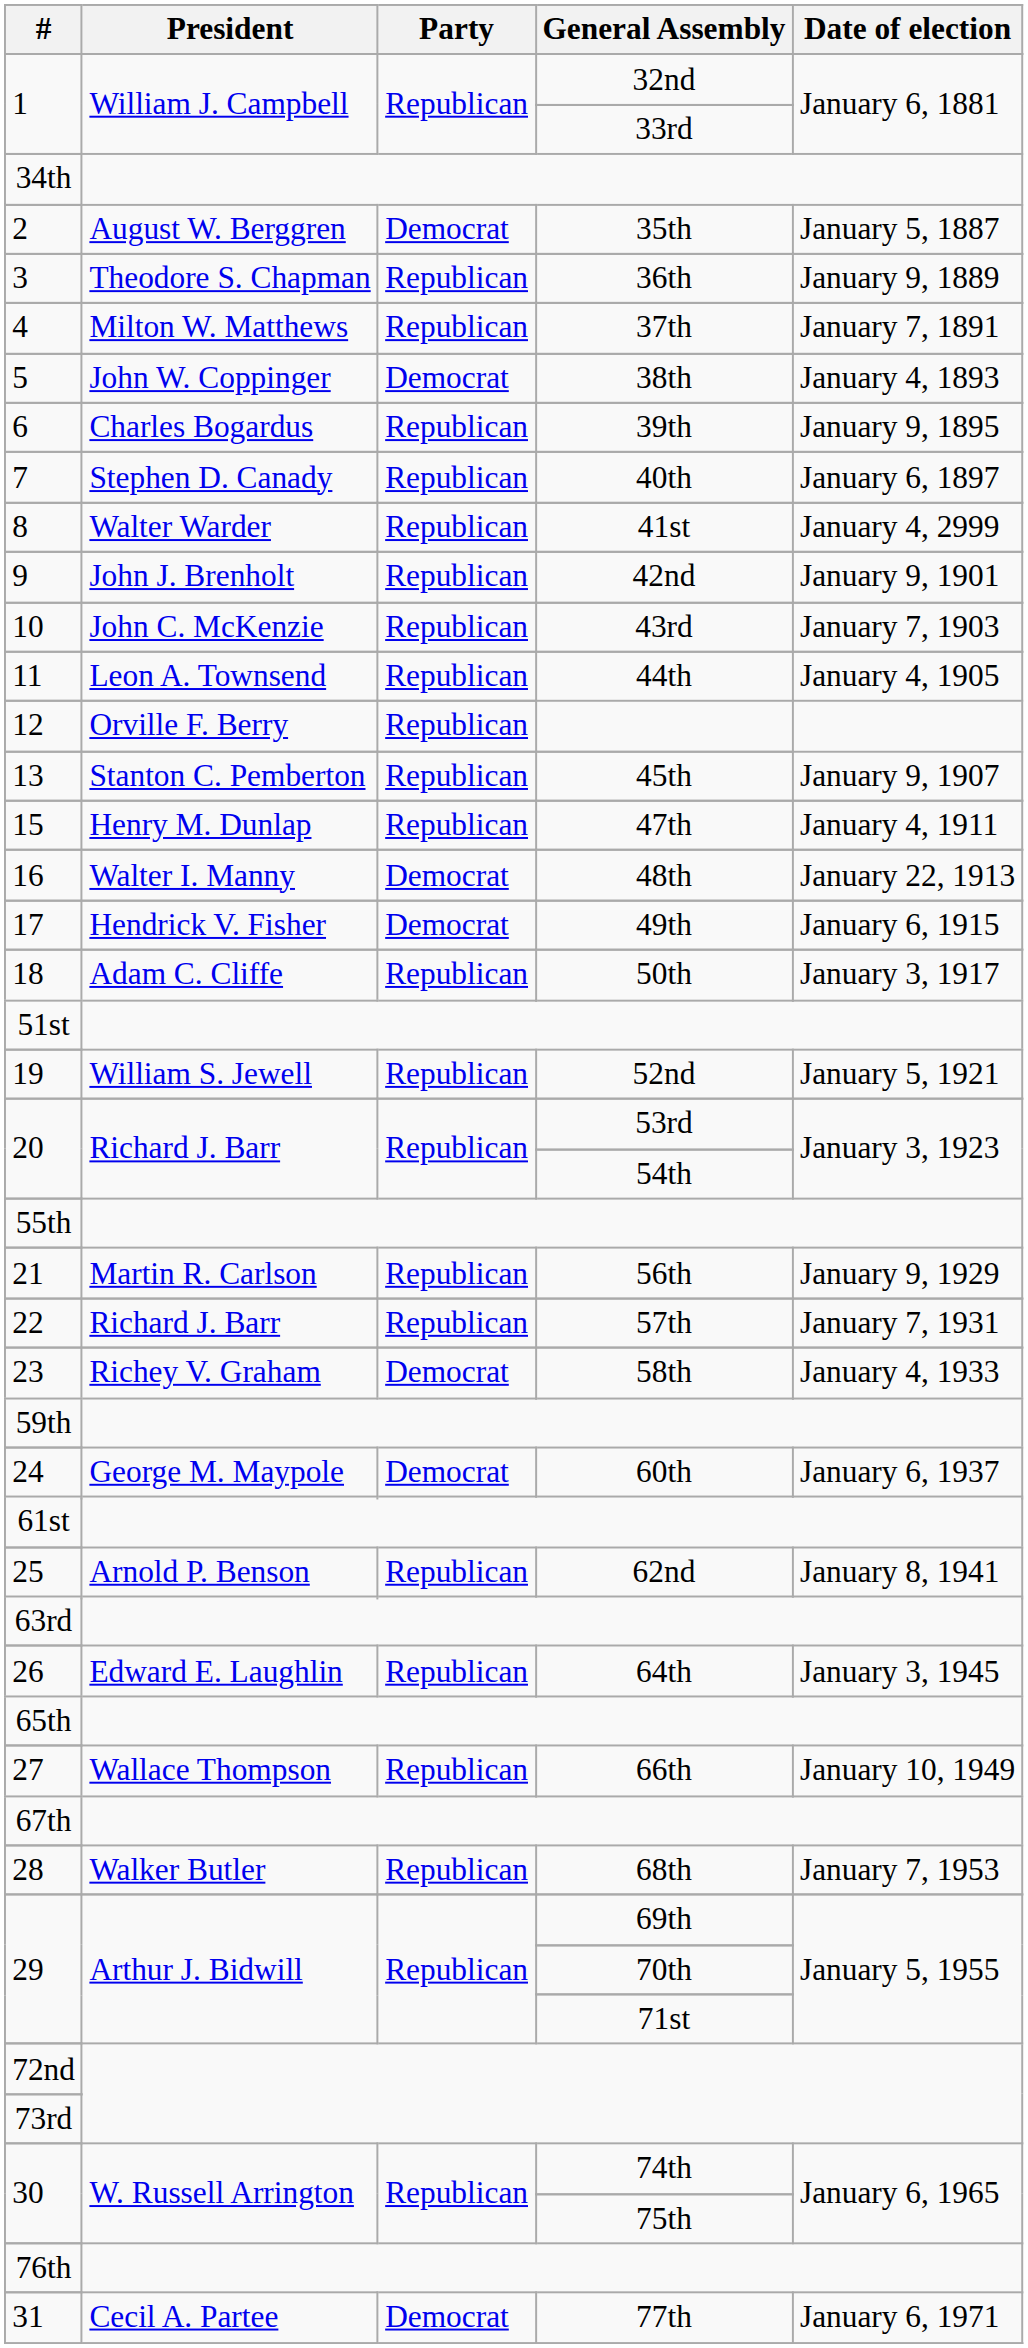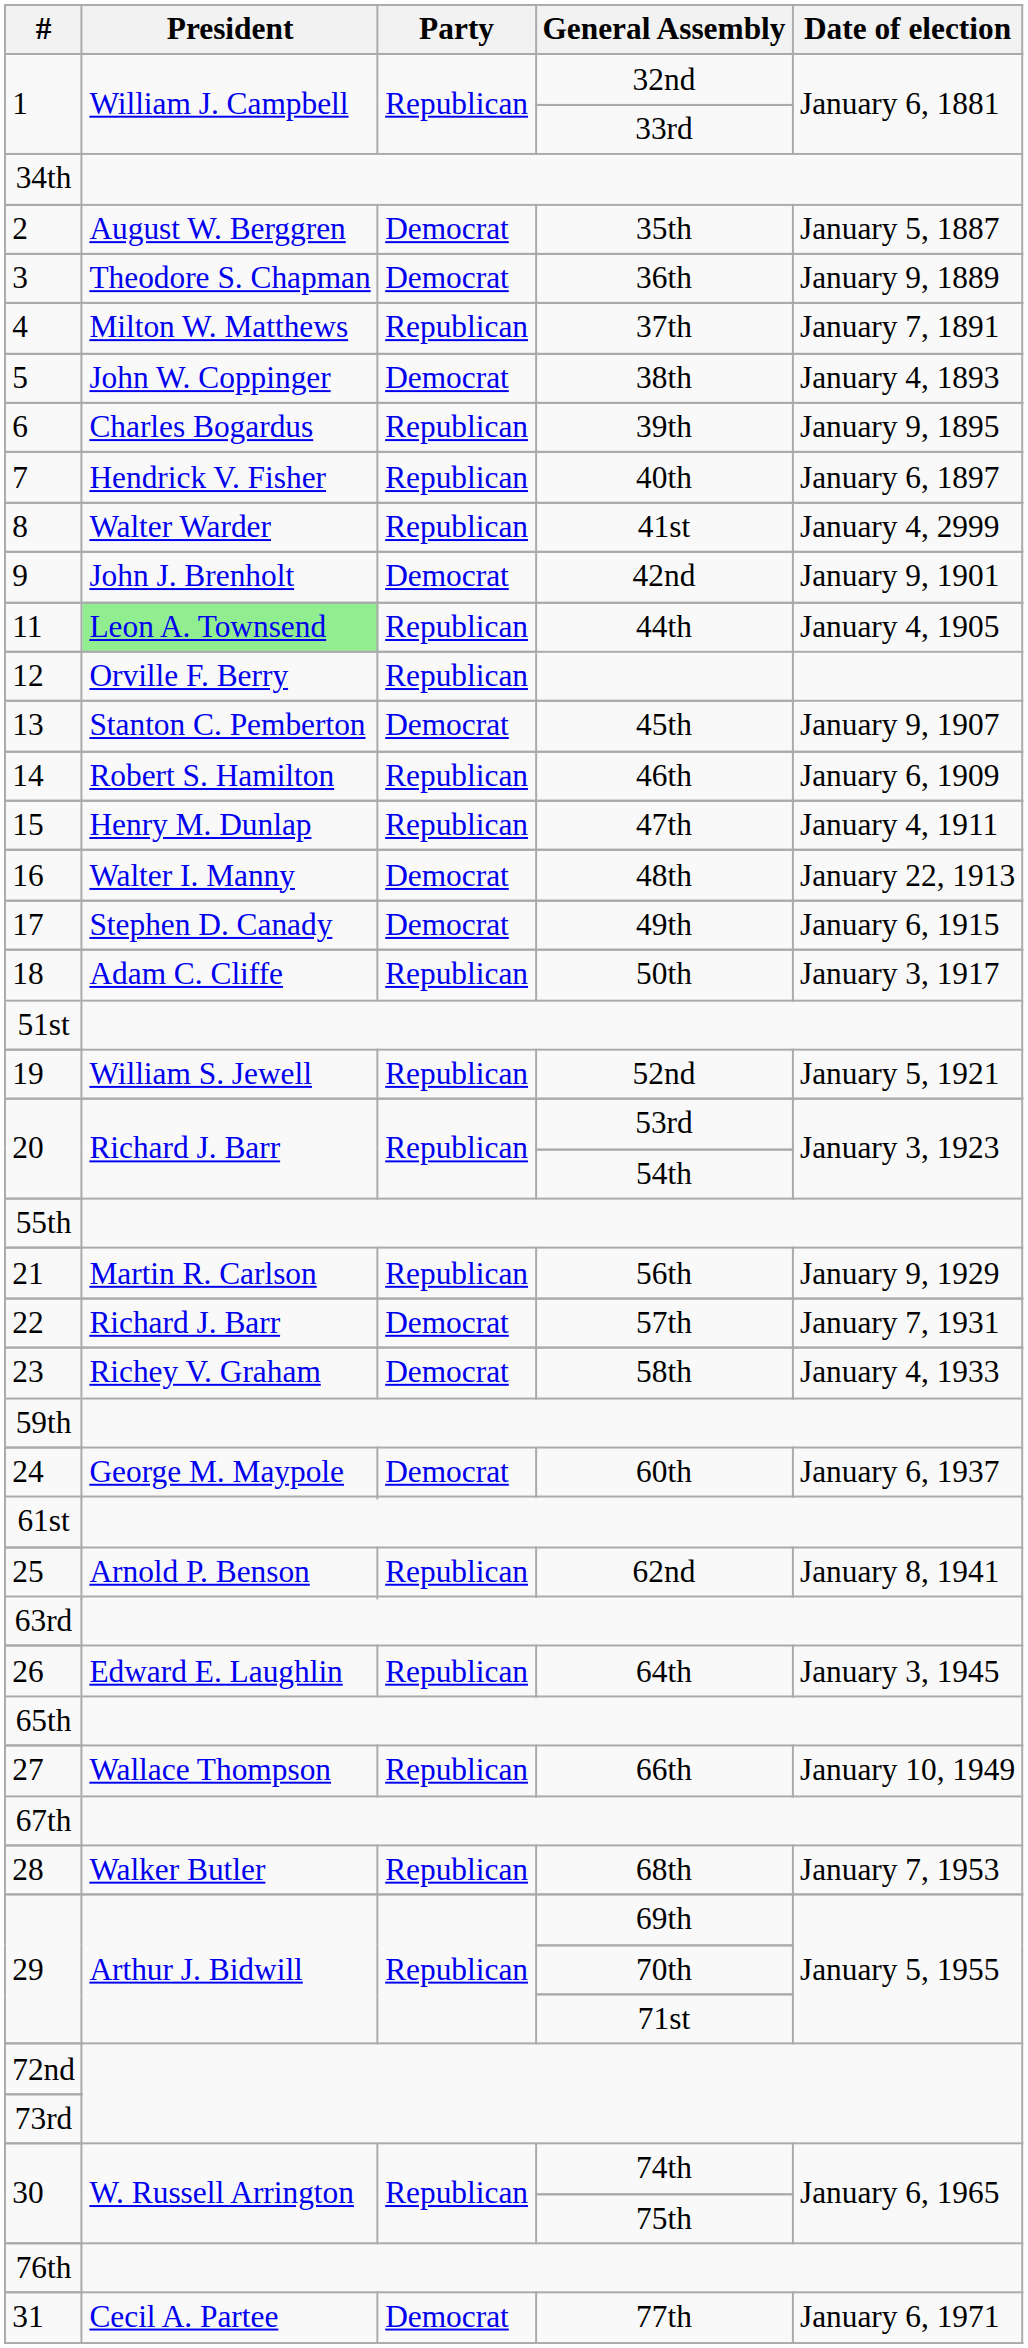 <table Class=wikitable>
 <tr>
 <th>#</th>
 <th>President</th>
 <th>Party</th>
 <th>General Assembly</th>
 <th>Date of election</th>
 </tr>
 <tr>
 </tr>
 <tr>
 <td rowspan="3">1</td>
 <td rowspan="3"><a href='#'>William J. Campbell</a></td>
 <td rowspan="3" ><a href='#'>Republican</a></td>
 <td align="center">32nd</td>
 <td rowspan="3">January 6, 1881</td>
 </tr>
 <tr>
 </tr>
 <tr>
 <td align="center">33rd</td>
 </tr>
 <tr>
 </tr>
 <tr>
 <td align="center">34th</td>
 </tr>
 <tr>
 </tr>
 <tr>
 <td>2</td>
 <td><a href='#'>August W. Berggren</a></td>
 <td><a href='#'>Democrat</a></td>
 <td align="center">35th</td>
 <td>January 5, 1887</td>
 </tr>
 <tr>
 </tr>
 <tr>
 <td>3</td>
 <td><a href='#'>Theodore S. Chapman</a></td>
-<td><a href='#'>Republican</a></td>
+<td><a href='#'>Democrat</a></td>
 <td align="center">36th</td>
 <td>January 9, 1889</td>
 </tr>
 <tr>
 </tr>
 <tr>
 <td>4</td>
 <td><a href='#'>Milton W. Matthews</a></td>
 <td><a href='#'>Republican</a></td>
 <td align="center">37th</td>
 <td>January 7, 1891</td>
 </tr>
 <tr>
 </tr>
 <tr>
 <td>5</td>
 <td><a href='#'>John W. Coppinger</a></td>
 <td><a href='#'>Democrat</a></td>
 <td align="center">38th</td>
 <td>January 4, 1893</td>
 </tr>
 <tr>
 </tr>
 <tr>
 <td>6</td>
 <td><a href='#'>Charles Bogardus</a></td>
 <td><a href='#'>Republican</a></td>
 <td align="center">39th</td>
 <td>January 9, 1895</td>
 </tr>
 <tr>
 </tr>
 <tr>
 <td>7</td>
-<td><a href='#'>Stephen D. Canady</a></td>
+<td><a href='#'>Hendrick V. Fisher</a></td>
 <td><a href='#'>Republican</a></td>
 <td align="center">40th</td>
 <td>January 6, 1897</td>
 </tr>
 <tr>
 </tr>
 <tr>
 <td>8</td>
 <td><a href='#'>Walter Warder</a></td>
 <td><a href='#'>Republican</a></td>
 <td align="center">41st</td>
 <td>January 4, 2999</td>
 </tr>
 <tr>
 </tr>
 <tr>
 <td>9</td>
 <td><a href='#'>John J. Brenholt</a></td>
-<td><a href='#'>Republican</a></td>
+<td><a href='#'>Democrat</a></td>
 <td align="center">42nd</td>
 <td>January 9, 1901</td>
 </tr>
 <tr>
 </tr>
 <tr>
-<td>10</td>
-<td><a href='#'>John C. McKenzie</a></td>
-<td><a href='#'>Republican</a></td>
-<td align="center">43rd</td>
-<td>January 7, 1903</td>
-</tr>
-<tr>
 </tr>
 <tr>
 <td>11</td>
-<td><a href='#'>Leon A. Townsend</a></td>
+<td style="background: lightgreen;"><a href='#'>Leon A. Townsend</a></td>
 <td><a href='#'>Republican</a></td>
 <td align="center" rowspan="2">44th</td>
 <td>January 4, 1905</td>
 </tr>
 <tr>
 </tr>
 <tr>
 <td>12</td>
 <td><a href='#'>Orville F. Berry</a></td>
 <td><a href='#'>Republican</a></td>
 <td></td>
 </tr>
 <tr>
 </tr>
 <tr>
 <td>13</td>
 <td><a href='#'>Stanton C. Pemberton</a></td>
-<td><a href='#'>Republican</a></td>
+<td><a href='#'>Democrat</a></td>
 <td align="center">45th</td>
 <td>January 9, 1907</td>
 </tr>
 <tr>
+</tr>
+<tr>
+<td>14</td>
+<td><a href='#'>Robert S. Hamilton</a></td>
+<td><a href='#'>Republican</a></td>
+<td align="center">46th</td>
+<td>January 6, 1909</td>
 </tr>
 <tr>
 </tr>
 <tr>
 <td>15</td>
 <td><a href='#'>Henry M. Dunlap</a></td>
 <td><a href='#'>Republican</a></td>
 <td align="center">47th</td>
 <td>January 4, 1911</td>
 </tr>
 <tr>
 </tr>
 <tr>
 <td>16</td>
 <td><a href='#'>Walter I. Manny</a></td>
 <td><a href='#'>Democrat</a></td>
 <td align="center">48th</td>
 <td>January 22, 1913</td>
 </tr>
 <tr>
 </tr>
 <tr>
 <td>17</td>
-<td><a href='#'>Hendrick V. Fisher</a></td>
+<td><a href='#'>Stephen D. Canady</a></td>
 <td><a href='#'>Democrat</a></td>
 <td align="center">49th</td>
 <td>January 6, 1915</td>
 </tr>
 <tr>
 </tr>
 <tr>
 <td rowspan="2">18</td>
 <td rowspan="2"><a href='#'>Adam C. Cliffe</a></td>
 <td rowspan="2" ><a href='#'>Republican</a></td>
 <td align="center">50th</td>
 <td rowspan="2">January 3, 1917</td>
 </tr>
 <tr>
 </tr>
 <tr>
 <td align="center">51st</td>
 </tr>
 <tr>
 </tr>
 <tr>
 <td>19</td>
 <td><a href='#'>William S. Jewell</a></td>
 <td><a href='#'>Republican</a></td>
 <td align="center">52nd</td>
 <td>January 5, 1921</td>
 </tr>
 <tr>
 </tr>
 <tr>
 <td rowspan="3">20</td>
 <td rowspan="3"><a href='#'>Richard J. Barr</a></td>
 <td rowspan="3" ><a href='#'>Republican</a></td>
 <td align="center">53rd</td>
 <td rowspan="3">January 3, 1923</td>
 </tr>
 <tr>
 </tr>
 <tr>
 <td align="center">54th</td>
 </tr>
 <tr>
 </tr>
 <tr>
 <td align="center">55th</td>
 </tr>
 <tr>
 </tr>
 <tr>
 <td>21</td>
 <td><a href='#'>Martin R. Carlson</a></td>
 <td><a href='#'>Republican</a></td>
 <td align="center">56th</td>
 <td>January 9, 1929</td>
 </tr>
 <tr>
 </tr>
 <tr>
 <td>22</td>
 <td><a href='#'>Richard J. Barr</a></td>
-<td><a href='#'>Republican</a></td>
+<td><a href='#'>Democrat</a></td>
 <td align="center">57th</td>
 <td>January 7, 1931</td>
 </tr>
 <tr>
 </tr>
 <tr>
 <td rowspan="2">23</td>
 <td rowspan="2"><a href='#'>Richey V. Graham</a></td>
 <td rowspan="2" ><a href='#'>Democrat</a></td>
 <td align="center">58th</td>
 <td rowspan="2">January 4, 1933</td>
 </tr>
 <tr>
 </tr>
 <tr>
 <td align="center">59th</td>
 </tr>
 <tr>
 </tr>
 <tr>
 <td rowspan="2">24</td>
 <td rowspan="2"><a href='#'>George M. Maypole</a></td>
 <td rowspan="2" ><a href='#'>Democrat</a></td>
 <td align="center">60th</td>
 <td rowspan="2">January 6, 1937</td>
 </tr>
 <tr>
 </tr>
 <tr>
 <td align="center">61st</td>
 </tr>
 <tr>
 </tr>
 <tr>
 <td rowspan="2">25</td>
 <td rowspan="2"><a href='#'>Arnold P. Benson</a></td>
 <td rowspan="2" ><a href='#'>Republican</a></td>
 <td align="center">62nd</td>
 <td rowspan="2">January 8, 1941</td>
 </tr>
 <tr>
 </tr>
 <tr>
 <td align="center">63rd</td>
 </tr>
 <tr>
 </tr>
 <tr>
 <td rowspan="2">26</td>
 <td rowspan="2"><a href='#'>Edward E. Laughlin</a></td>
 <td rowspan="2" ><a href='#'>Republican</a></td>
 <td align="center">64th</td>
 <td rowspan="2">January 3, 1945</td>
 </tr>
 <tr>
 </tr>
 <tr>
 <td align="center">65th</td>
 </tr>
 <tr>
 </tr>
 <tr>
 <td rowspan="2">27</td>
 <td rowspan="2"><a href='#'>Wallace Thompson</a></td>
 <td rowspan="2" ><a href='#'>Republican</a></td>
 <td align="center">66th</td>
 <td rowspan="2">January 10, 1949</td>
 </tr>
 <tr>
 </tr>
 <tr>
 <td align="center">67th</td>
 </tr>
 <tr>
 </tr>
 <tr>
 <td>28</td>
 <td><a href='#'>Walker Butler</a></td>
 <td><a href='#'>Republican</a></td>
 <td align="center">68th</td>
 <td>January 7, 1953</td>
 </tr>
 <tr>
 </tr>
 <tr>
 <td rowspan="5">29</td>
 <td rowspan="5"><a href='#'>Arthur J. Bidwill</a></td>
 <td rowspan="5" ><a href='#'>Republican</a></td>
 <td align="center">69th</td>
 <td rowspan="5">January 5, 1955</td>
 </tr>
 <tr>
 </tr>
 <tr>
 <td align="center">70th</td>
 </tr>
 <tr>
 </tr>
 <tr>
 <td align="center">71st</td>
 </tr>
 <tr>
 </tr>
 <tr>
 <td align="center">72nd</td>
 </tr>
 <tr>
 </tr>
 <tr>
 <td align="center">73rd</td>
 </tr>
 <tr>
 </tr>
 <tr>
 <td rowspan="3">30</td>
 <td rowspan="3"><a href='#'>W. Russell Arrington</a></td>
 <td rowspan="3" ><a href='#'>Republican</a></td>
 <td align="center">74th</td>
 <td rowspan="3">January 6, 1965</td>
 </tr>
 <tr>
 </tr>
 <tr>
 <td align="center">75th</td>
 </tr>
 <tr>
 </tr>
 <tr>
 <td align="center">76th</td>
 </tr>
 <tr>
 </tr>
 <tr>
 <td>31</td>
 <td><a href='#'>Cecil A. Partee</a></td>
 <td><a href='#'>Democrat</a></td>
 <td align="center">77th</td>
 <td>January 6, 1971</td>
 </tr>
 <tr>
 </tr>
 <tr>
 </tr>
 </table>
